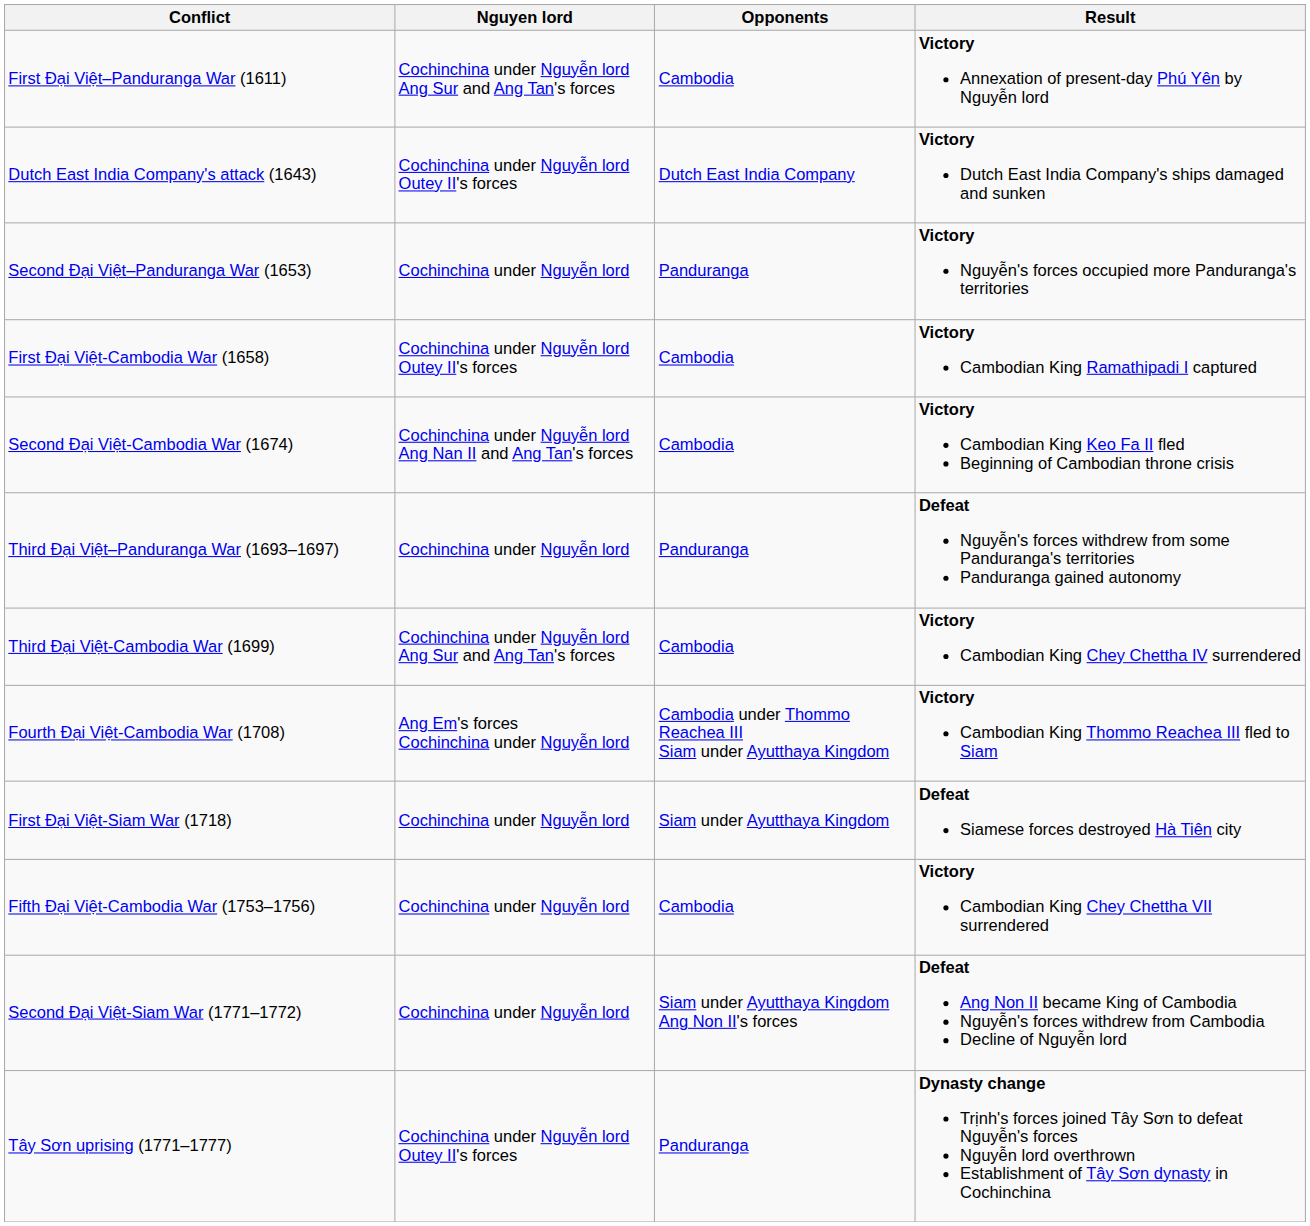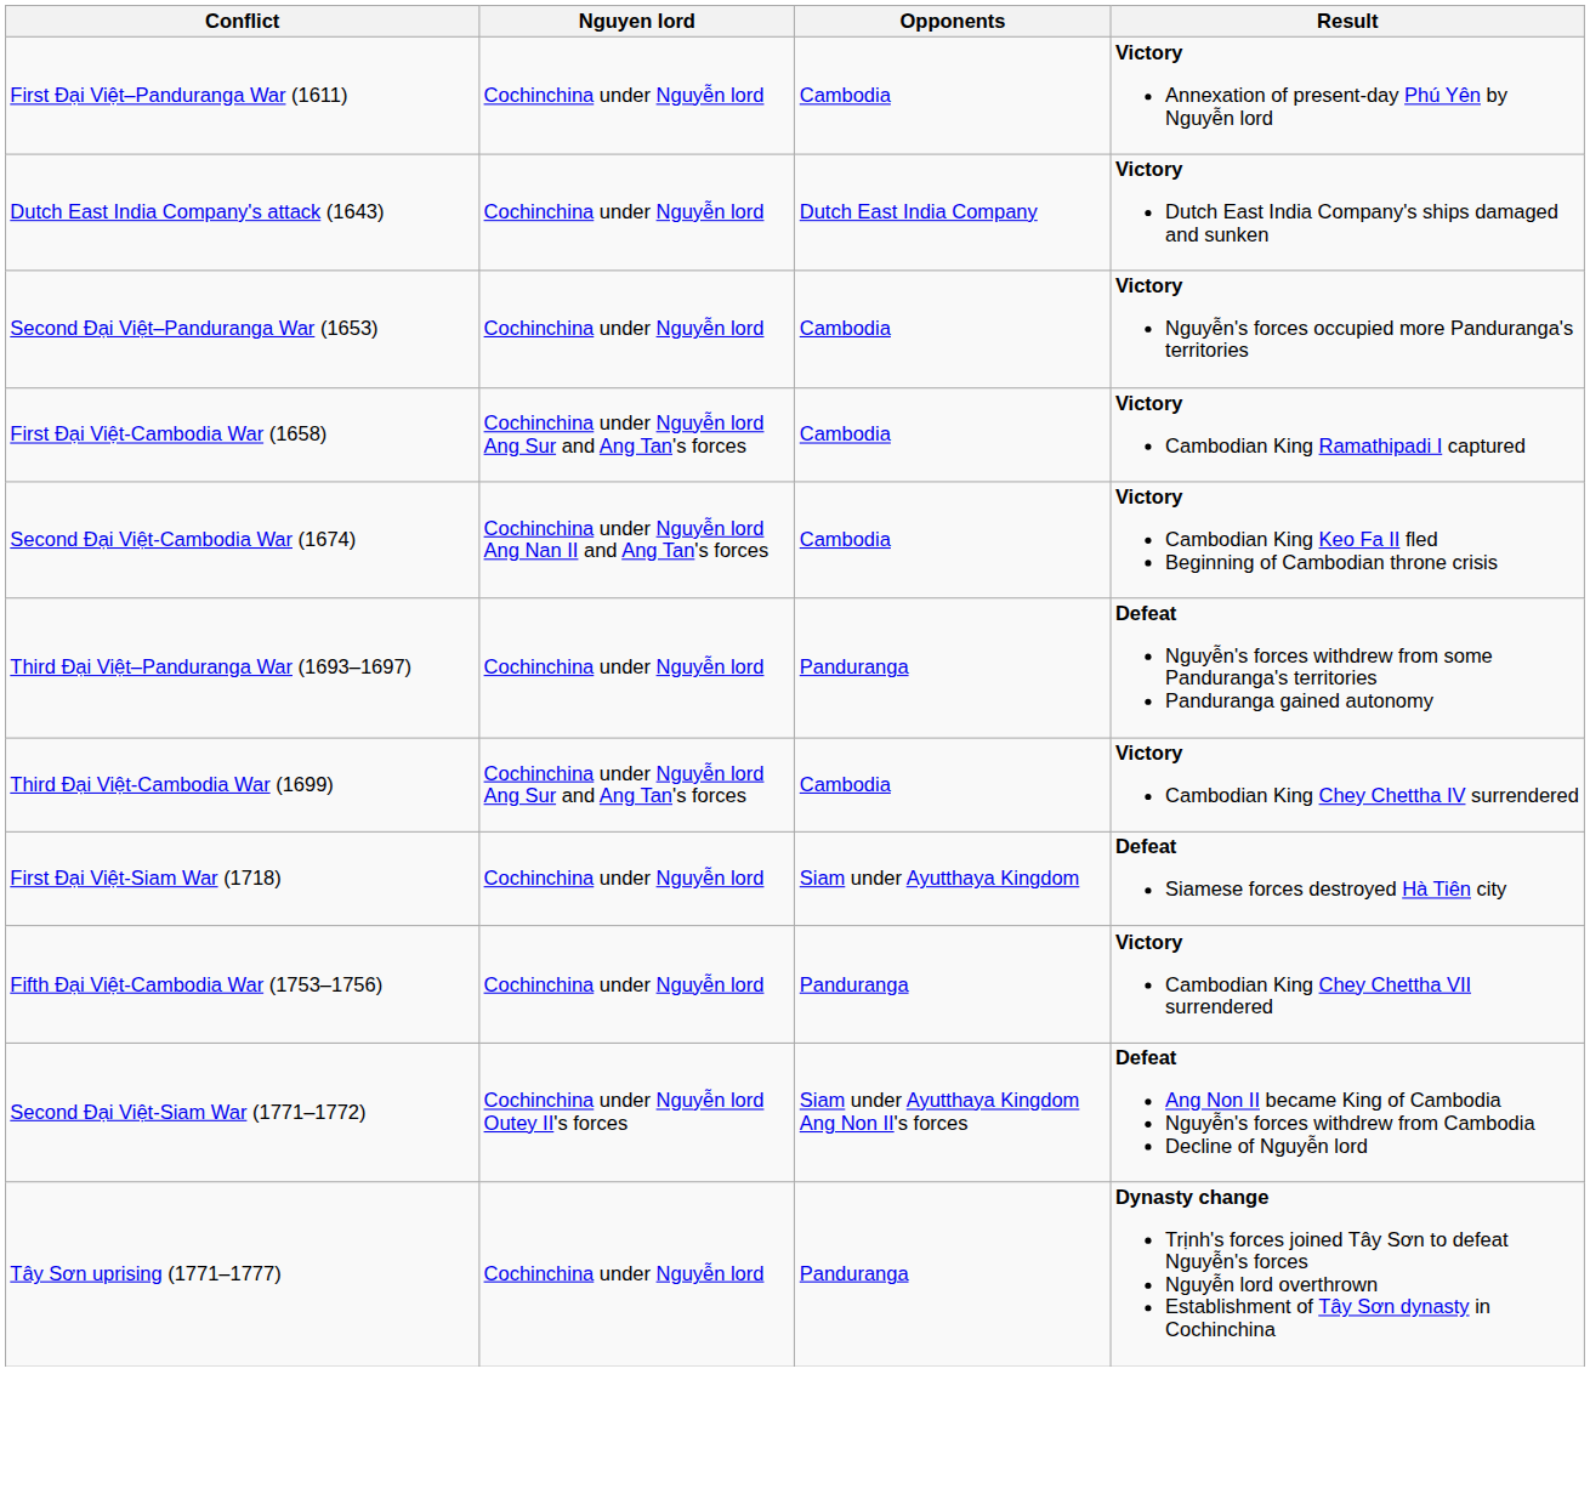 <table class="wikitable" width="100%">
 <tr>
 <th width="30%">Conflict</th>
 <th width="20%">Nguyen lord</th>
 <th width="20%">Opponents</th>
 <th width="30%">Result</th>
 </tr>
 <tr>
 <td><a href='#'>First Đại Việt–Panduranga War</a> (1611)</td>
-<td><a href='#'>Cochinchina</a> under <a href='#'>Nguyễn lord</a> <br>  <a href='#'>Ang Sur</a> and <a href='#'>Ang Tan</a>'s forces</td>
+<td><a href='#'>Cochinchina</a> under <a href='#'>Nguyễn lord</a></td>
 <td> <a href='#'>Cambodia</a></td>
 <td><strong>Victory</strong><br><ul><li>Annexation of present-day <a href='#'>Phú Yên</a> by Nguyễn lord</li></ul></td>
 </tr>
 <tr>
 <td><a href='#'>Dutch East India Company's attack</a> (1643)</td>
-<td><a href='#'>Cochinchina</a> under <a href='#'>Nguyễn lord</a> <br>  <a href='#'>Outey II</a>'s forces</td>
+<td><a href='#'>Cochinchina</a> under <a href='#'>Nguyễn lord</a></td>
 <td> <a href='#'>Dutch East India Company</a></td>
 <td><strong>Victory</strong><br><ul><li>Dutch East India Company's ships damaged and sunken</li></ul></td>
 </tr>
 <tr>
 <td><a href='#'>Second Đại Việt–Panduranga War</a> (1653)</td>
 <td><a href='#'>Cochinchina</a> under <a href='#'>Nguyễn lord</a></td>
-<td><a href='#'>Panduranga</a></td>
+<td> <a href='#'>Cambodia</a></td>
 <td><strong>Victory</strong><br><ul><li>Nguyễn's forces occupied more Panduranga's territories</li></ul></td>
 </tr>
 <tr>
 <td><a href='#'>First Đại Việt-Cambodia War</a> (1658)</td>
-<td><a href='#'>Cochinchina</a> under <a href='#'>Nguyễn lord</a> <br>  <a href='#'>Outey II</a>'s forces</td>
+<td><a href='#'>Cochinchina</a> under <a href='#'>Nguyễn lord</a> <br>  <a href='#'>Ang Sur</a> and <a href='#'>Ang Tan</a>'s forces</td>
 <td> <a href='#'>Cambodia</a></td>
 <td><strong>Victory</strong><br><ul><li>Cambodian King <a href='#'>Ramathipadi I</a> captured</li></ul></td>
 </tr>
 <tr>
 <td><a href='#'>Second Đại Việt-Cambodia War</a> (1674)</td>
 <td><a href='#'>Cochinchina</a> under <a href='#'>Nguyễn lord</a> <br>  <a href='#'>Ang Nan II</a> and <a href='#'>Ang Tan</a>'s forces</td>
 <td> <a href='#'>Cambodia</a></td>
 <td><strong>Victory</strong><br><ul><li>Cambodian King <a href='#'>Keo Fa II</a> fled</li><li>Beginning of Cambodian throne crisis</li></ul></td>
 </tr>
 <tr>
 <td><a href='#'>Third Đại Việt–Panduranga War</a> (1693–1697)</td>
 <td><a href='#'>Cochinchina</a> under <a href='#'>Nguyễn lord</a></td>
 <td><a href='#'>Panduranga</a></td>
 <td><strong>Defeat</strong><br><ul><li>Nguyễn's forces withdrew from some Panduranga's territories</li><li>Panduranga gained autonomy</li></ul></td>
 </tr>
 <tr>
 <td><a href='#'>Third Đại Việt-Cambodia War</a> (1699)</td>
 <td><a href='#'>Cochinchina</a> under <a href='#'>Nguyễn lord</a> <br>  <a href='#'>Ang Sur</a> and <a href='#'>Ang Tan</a>'s forces</td>
 <td> <a href='#'>Cambodia</a></td>
 <td><strong>Victory</strong><br><ul><li>Cambodian King <a href='#'>Chey Chettha IV</a> surrendered</li></ul></td>
 </tr>
 <tr>
-<td><a href='#'>Fourth Đại Việt-Cambodia War</a> (1708)</td>
-<td> <a href='#'>Ang Em</a>'s forces <br> <a href='#'>Cochinchina</a> under <a href='#'>Nguyễn lord</a></td>
-<td> <a href='#'>Cambodia</a> under <a href='#'>Thommo Reachea III</a> <br>  <a href='#'>Siam</a> under <a href='#'>Ayutthaya Kingdom</a></td>
-<td><strong>Victory</strong><br><ul><li>Cambodian King <a href='#'>Thommo Reachea III</a> fled to <a href='#'>Siam</a></li></ul></td>
-</tr>
-<tr>
 <td><a href='#'>First Đại Việt-Siam War</a> (1718)</td>
 <td><a href='#'>Cochinchina</a> under <a href='#'>Nguyễn lord</a></td>
 <td> <a href='#'>Siam</a> under <a href='#'>Ayutthaya Kingdom</a></td>
 <td><strong>Defeat</strong><br><ul><li>Siamese forces destroyed <a href='#'>Hà Tiên</a> city</li></ul></td>
 </tr>
 <tr>
 <td><a href='#'>Fifth Đại Việt-Cambodia War</a> (1753–1756)</td>
 <td><a href='#'>Cochinchina</a> under <a href='#'>Nguyễn lord</a></td>
-<td> <a href='#'>Cambodia</a></td>
+<td><a href='#'>Panduranga</a></td>
 <td><strong>Victory</strong><br><ul><li>Cambodian King <a href='#'>Chey Chettha VII</a> surrendered</li></ul></td>
 </tr>
 <tr>
 <td><a href='#'>Second Đại Việt-Siam War</a> (1771–1772)</td>
-<td><a href='#'>Cochinchina</a> under <a href='#'>Nguyễn lord</a></td>
+<td><a href='#'>Cochinchina</a> under <a href='#'>Nguyễn lord</a> <br>  <a href='#'>Outey II</a>'s forces</td>
 <td> <a href='#'>Siam</a> under <a href='#'>Ayutthaya Kingdom</a> <br>  <a href='#'>Ang Non II</a>'s forces</td>
 <td><strong>Defeat</strong><br><ul><li><a href='#'>Ang Non II</a> became King of Cambodia</li><li>Nguyễn's forces withdrew from Cambodia</li><li>Decline of Nguyễn lord</li></ul></td>
 </tr>
 <tr>
 <td><a href='#'>Tây Sơn uprising</a> (1771–1777)</td>
-<td><a href='#'>Cochinchina</a> under <a href='#'>Nguyễn lord</a> <br>  <a href='#'>Outey II</a>'s forces</td>
+<td><a href='#'>Cochinchina</a> under <a href='#'>Nguyễn lord</a></td>
 <td><a href='#'>Panduranga</a></td>
 <td><strong>Dynasty change</strong><br><ul><li>Trịnh's forces joined Tây Sơn to defeat Nguyễn's forces</li><li>Nguyễn lord overthrown</li><li>Establishment of <a href='#'>Tây Sơn dynasty</a> in Cochinchina</li></ul></td>
 </tr>
 </table>
